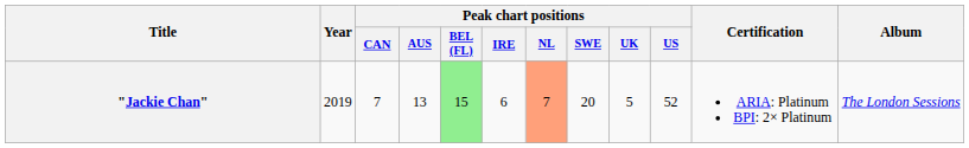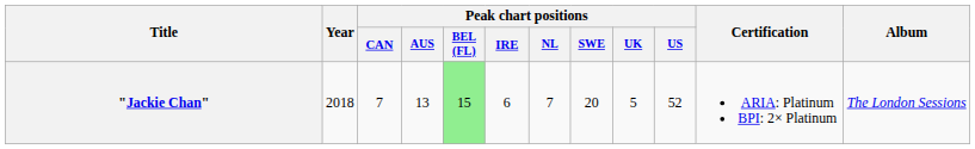 <table class="wikitable plainrowheaders" style="text-align:center;">
 <tr>
 <th scope="col" rowspan="2" style="width:22em;">Title</th>
 <th scope="col" rowspan="2" style="width:1em;">Year</th>
 <th scope="col" colspan="8">Peak chart positions</th>
 <th scope="col" rowspan="2" style="width:10em;">Certification</th>
 <th scope="col" rowspan="2">Album</th>
 </tr>
 <tr>
 <th scope="col" style="width:3em;font-size:90%;"><a href='#'>CAN</a><br></th>
 <th scope="col" style="width:3em;font-size:85%;"><a href='#'>AUS</a><br></th>
 <th scope="col" style="width:3em;font-size:85%;"><a href='#'>BEL<br>(FL)</a><br></th>
 <th scope="col" style="width:3em;font-size:90%;"><a href='#'>IRE</a><br></th>
 <th scope="col" style="width:3em;font-size:85%;"><a href='#'>NL</a><br></th>
 <th scope="col" style="width:3em;font-size:85%;"><a href='#'>SWE</a><br></th>
 <th scope="col" style="width:3em;font-size:85%;"><a href='#'>UK</a><br></th>
 <th scope="col" style="width:3em;font-size:85%;"><a href='#'>US</a><br></th>
 </tr>
 <tr>
 <th scope="row">"<a href='#'>Jackie Chan</a>" <br></th>
-<td>2019</td>
+<td>2018</td>
 <td>7</td>
 <td>13</td>
 <td style="background: lightgreen;">15</td>
 <td>6<br></td>
-<td style="background: lightsalmon;">7</td>
+<td>7</td>
 <td>20<br></td>
 <td>5</td>
 <td>52</td>
 <td><br><ul><li><a href='#'>ARIA</a>: Platinum</li><li><a href='#'>BPI</a>: 2× Platinum</li></ul></td>
 <td><em><a href='#'>The London Sessions</a></em></td>
 </tr>
 </table>
